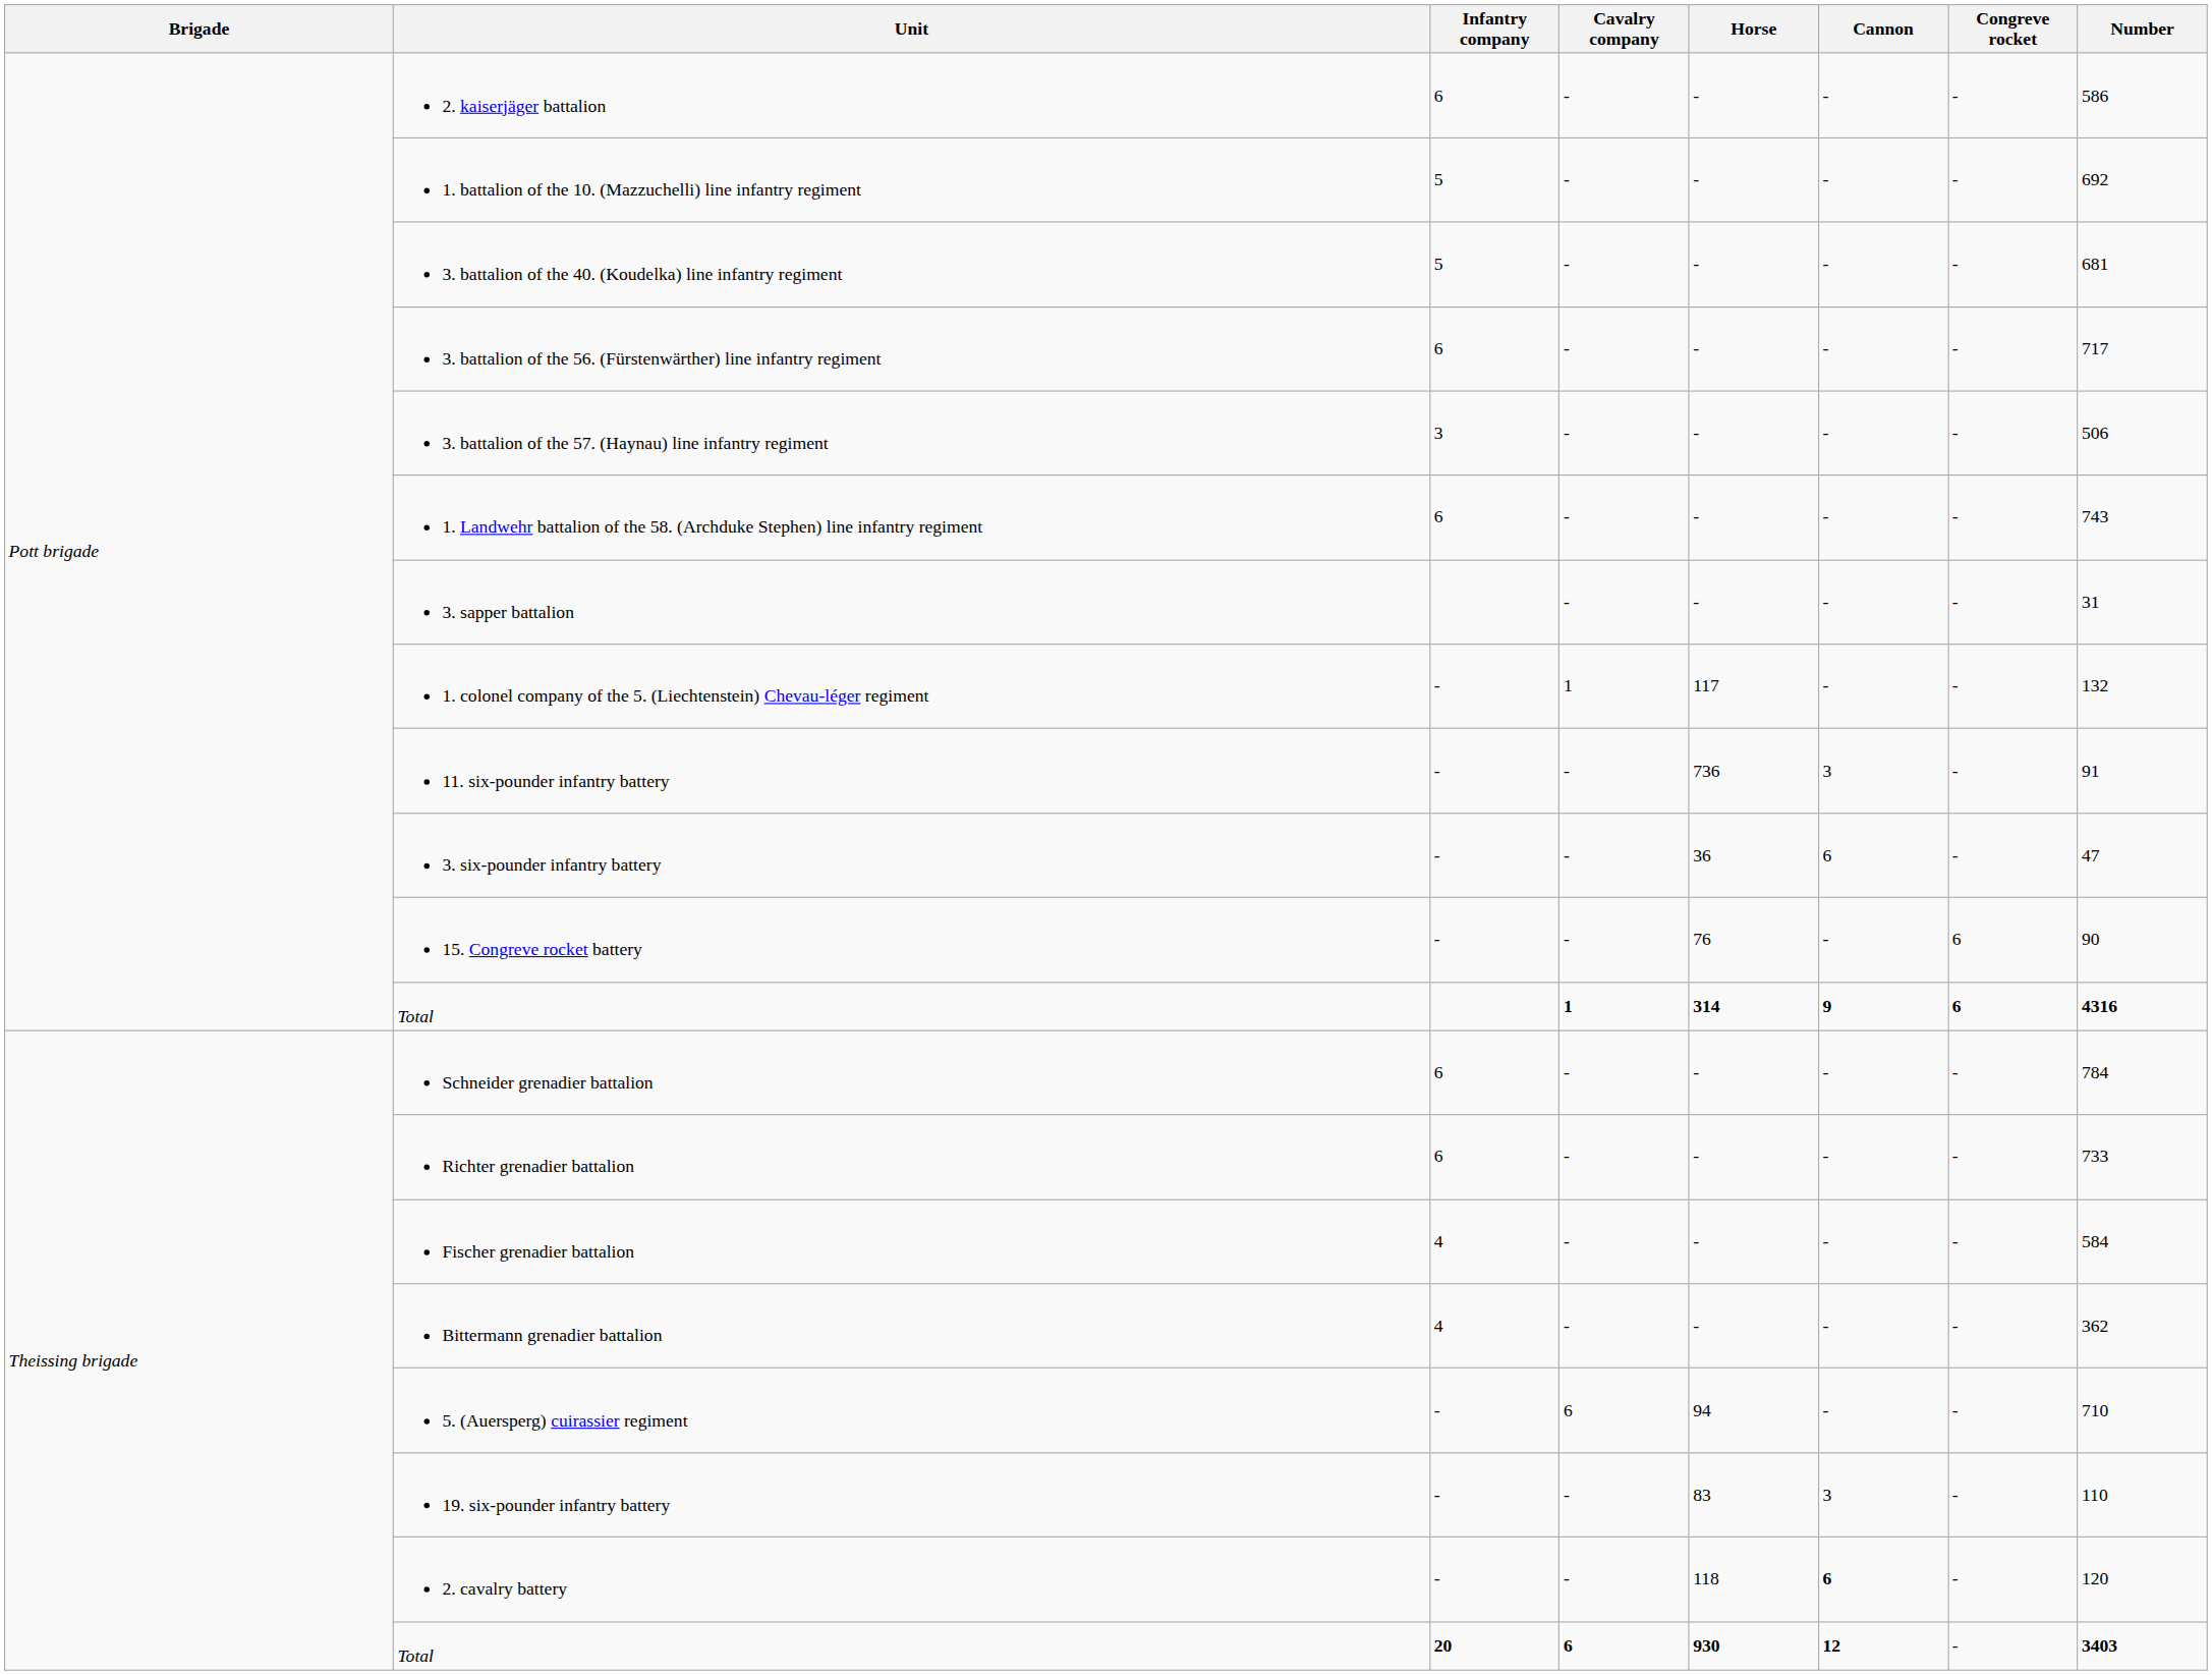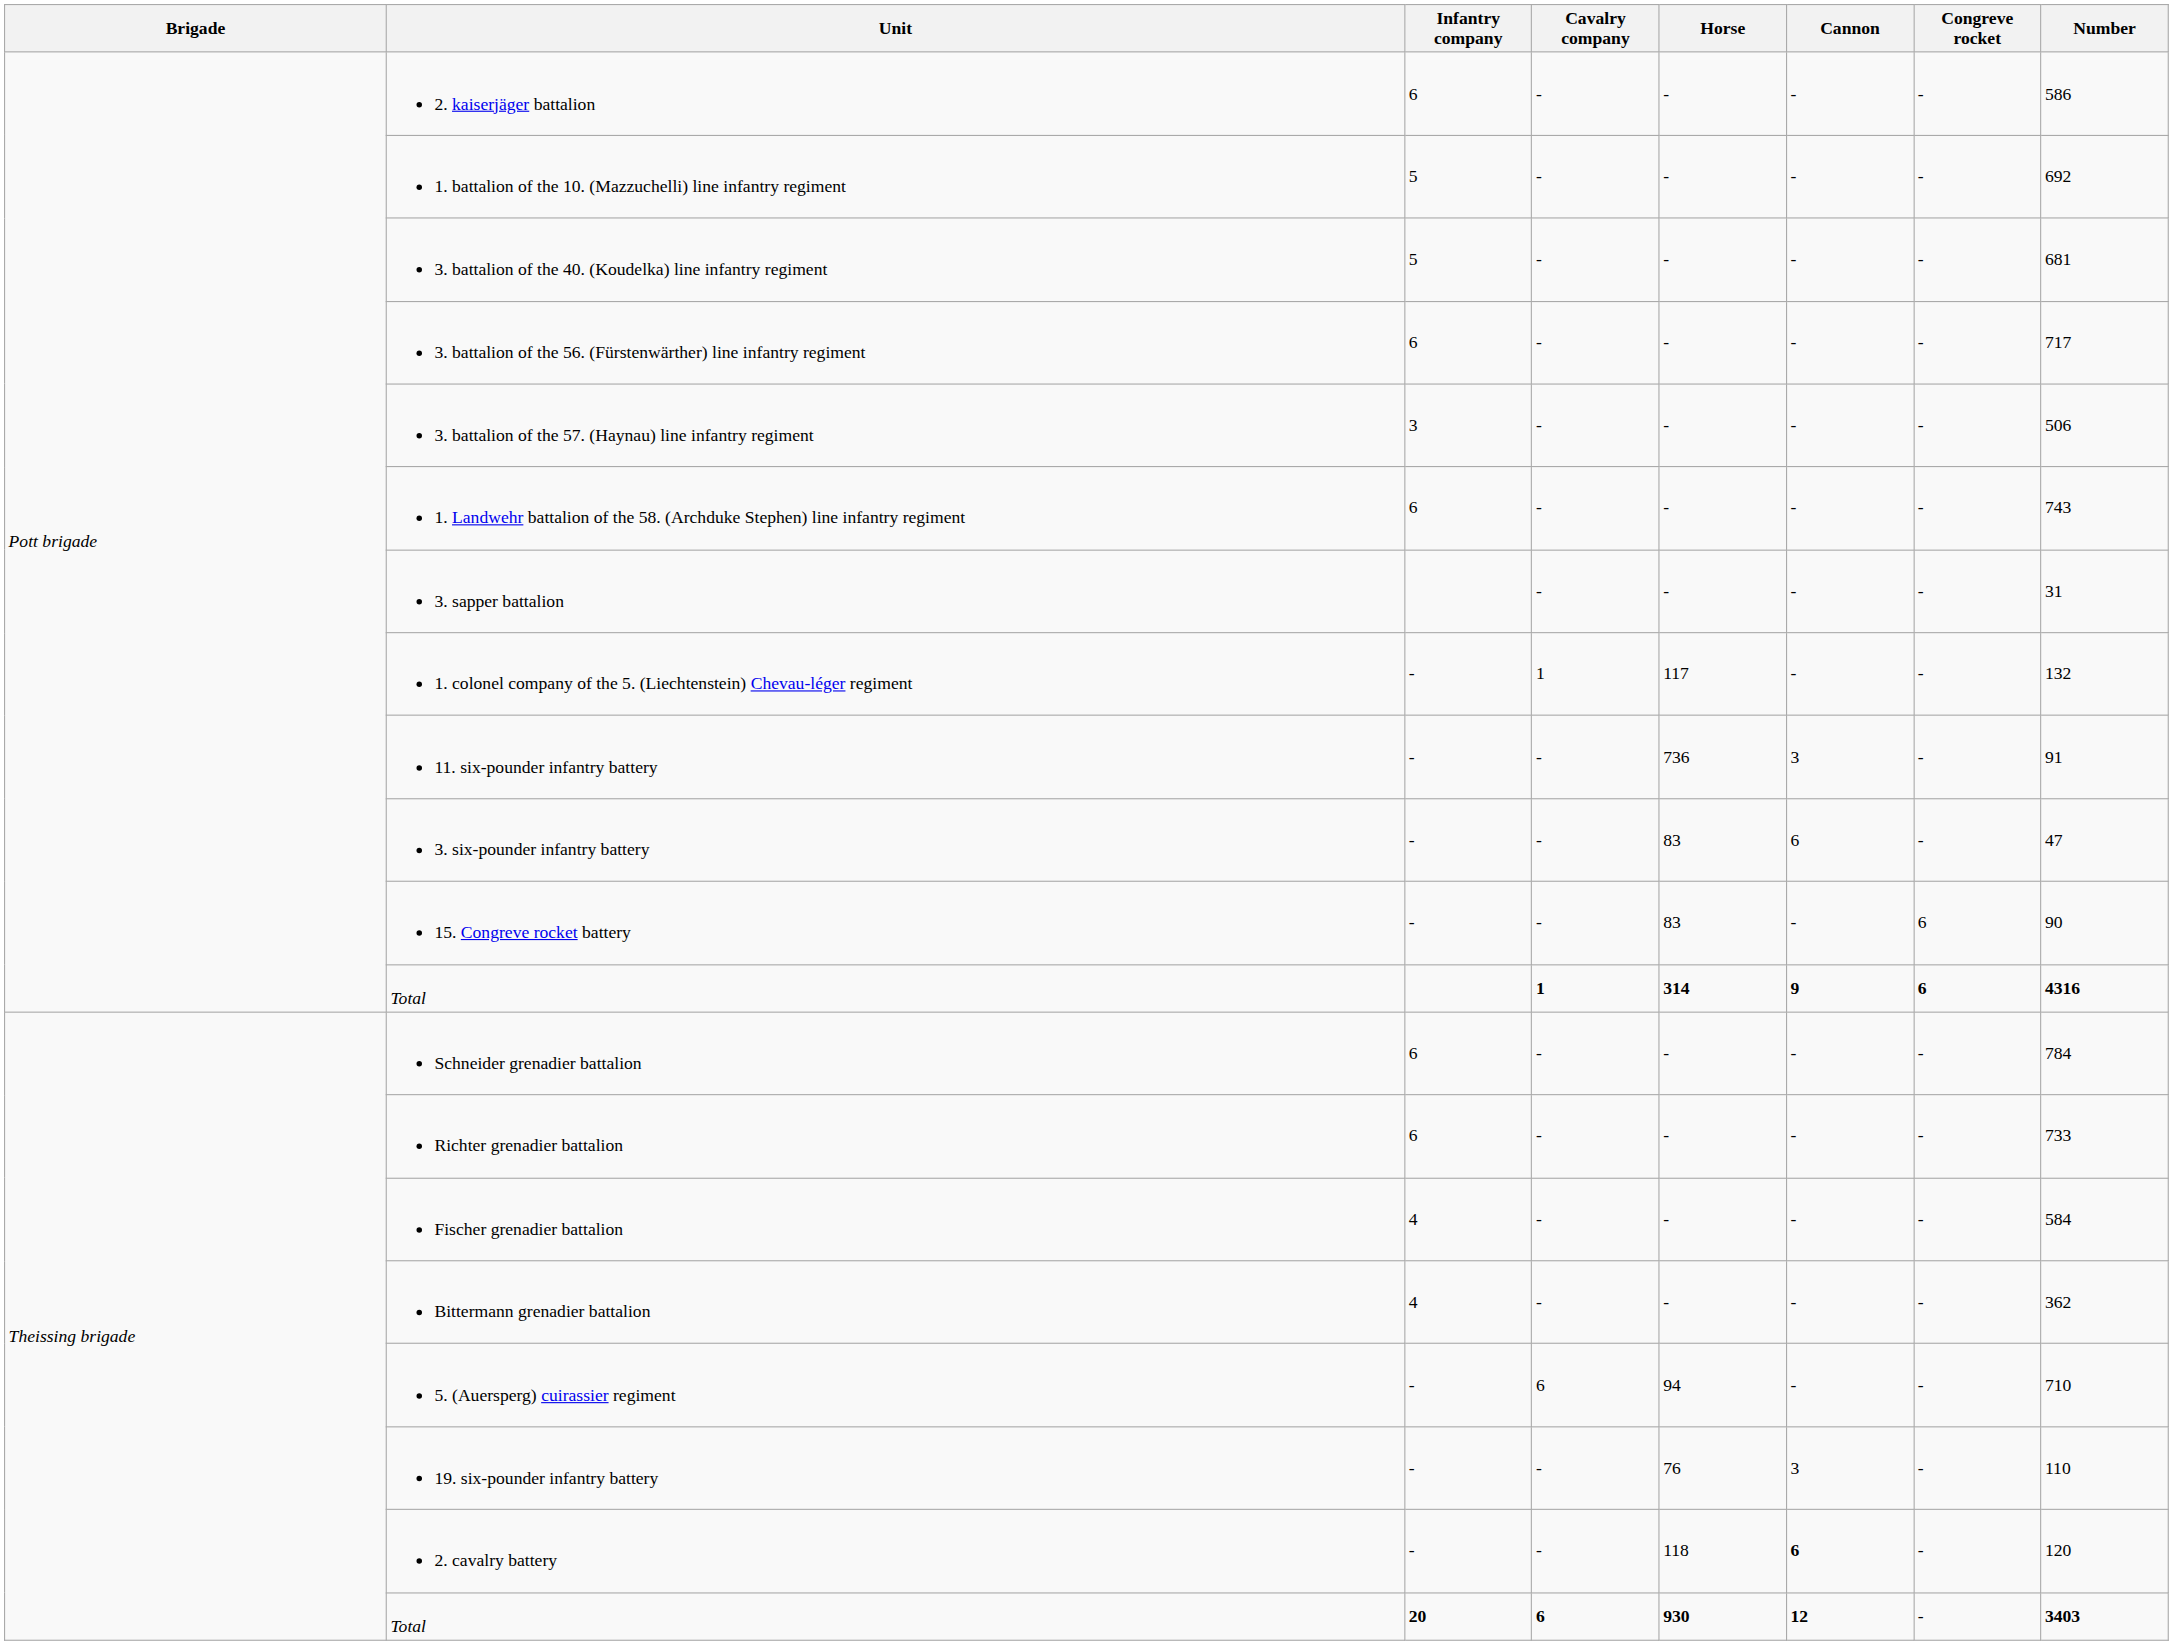 <table class="wikitable">
 <tr>
 <th width=15%>Brigade</th>
 <th width=40%>Unit</th>
 <th width=5%>Infantry company</th>
 <th width=5%>Cavalry company</th>
 <th width=5%>Horse</th>
 <th width=5%>Cannon</th>
 <th width=5%>Congreve rocket</th>
 <th width=5%>Number</th>
 </tr>
 <tr>
 <td rowspan="12"><br><em>Pott brigade</em></td>
 <td><br><ul><li>2. <a href='#'>kaiserjäger</a> battalion</li></ul></td>
 <td>6</td>
 <td>-</td>
 <td>-</td>
 <td>-</td>
 <td>-</td>
 <td>586</td>
 </tr>
 <tr>
 <td><br><ul><li>1. battalion of the 10. (Mazzuchelli) line infantry regiment</li></ul></td>
 <td>5</td>
 <td>-</td>
 <td>-</td>
 <td>-</td>
 <td>-</td>
 <td>692</td>
 </tr>
 <tr>
 <td><br><ul><li>3. battalion of the 40. (Koudelka) line infantry regiment</li></ul></td>
 <td>5</td>
 <td>-</td>
 <td>-</td>
 <td>-</td>
 <td>-</td>
 <td>681</td>
 </tr>
 <tr>
 <td><br><ul><li>3. battalion of the 56. (Fürstenwärther) line infantry regiment</li></ul></td>
 <td>6</td>
 <td>-</td>
 <td>-</td>
 <td>-</td>
 <td>-</td>
 <td>717</td>
 </tr>
 <tr>
 <td><br><ul><li>3. battalion of the 57. (Haynau) line infantry regiment</li></ul></td>
 <td>3</td>
 <td>-</td>
 <td>-</td>
 <td>-</td>
 <td>-</td>
 <td>506</td>
 </tr>
 <tr>
 <td><br><ul><li>1. <a href='#'>Landwehr</a> battalion of the 58. (Archduke Stephen) line infantry regiment</li></ul></td>
 <td>6</td>
 <td>-</td>
 <td>-</td>
 <td>-</td>
 <td>-</td>
 <td>743</td>
 </tr>
 <tr>
 <td><br><ul><li>3. sapper battalion</li></ul></td>
 <td></td>
 <td>-</td>
 <td>-</td>
 <td>-</td>
 <td>-</td>
 <td>31</td>
 </tr>
 <tr>
 <td><br><ul><li>1. colonel company of the 5. (Liechtenstein) <a href='#'>Chevau-léger</a> regiment</li></ul></td>
 <td>-</td>
 <td>1</td>
 <td>117</td>
 <td>-</td>
 <td>-</td>
 <td>132</td>
 </tr>
 <tr>
 <td><br><ul><li>11. six-pounder infantry battery</li></ul></td>
 <td>-</td>
 <td>-</td>
 <td>736</td>
 <td>3</td>
 <td>-</td>
 <td>91</td>
 </tr>
 <tr>
 <td><br><ul><li>3. six-pounder infantry  battery</li></ul></td>
 <td>-</td>
 <td>-</td>
-<td>36</td>
+<td>83</td>
 <td>6</td>
 <td>-</td>
 <td>47</td>
 </tr>
 <tr>
 <td><br><ul><li>15. <a href='#'>Congreve rocket</a> battery</li></ul></td>
 <td>-</td>
 <td>-</td>
-<td>76</td>
+<td>83</td>
 <td>-</td>
 <td>6</td>
 <td>90</td>
 </tr>
 <tr>
 <td><br><em>Total</em></td>
 <td><strong></strong></td>
 <td><strong>1</strong></td>
 <td><strong>314</strong></td>
 <td><strong>9</strong></td>
 <td><strong>6</strong></td>
 <td><strong>4316</strong></td>
 </tr>
 <tr>
 <td rowspan="8"><br><em>Theissing brigade</em></td>
 <td><br><ul><li>Schneider grenadier battalion</li></ul></td>
 <td>6</td>
 <td>-</td>
 <td>-</td>
 <td>-</td>
 <td>-</td>
 <td>784</td>
 </tr>
 <tr>
 <td><br><ul><li>Richter grenadier battalion</li></ul></td>
 <td>6</td>
 <td>-</td>
 <td>-</td>
 <td>-</td>
 <td>-</td>
 <td>733</td>
 </tr>
 <tr>
 <td><br><ul><li>Fischer grenadier battalion</li></ul></td>
 <td>4</td>
 <td>-</td>
 <td>-</td>
 <td>-</td>
 <td>-</td>
 <td>584</td>
 </tr>
 <tr>
 <td><br><ul><li>Bittermann grenadier battalion</li></ul></td>
 <td>4</td>
 <td>-</td>
 <td>-</td>
 <td>-</td>
 <td>-</td>
 <td>362</td>
 </tr>
 <tr>
 <td><br><ul><li>5. (Auersperg) <a href='#'>cuirassier</a> regiment</li></ul></td>
 <td>-</td>
 <td>6</td>
 <td>94</td>
 <td>-</td>
 <td>-</td>
 <td>710</td>
 </tr>
 <tr>
 <td><br><ul><li>19. six-pounder infantry battery</li></ul></td>
 <td>-</td>
 <td>-</td>
-<td>83</td>
+<td>76</td>
 <td>3</td>
 <td>-</td>
 <td>110</td>
 </tr>
 <tr>
 <td><br><ul><li>2. cavalry battery</li></ul></td>
 <td>-</td>
 <td>-</td>
 <td>118</td>
 <td><strong>6</strong></td>
 <td>-</td>
 <td>120</td>
 </tr>
 <tr>
 <td><br><em>Total</em></td>
 <td><strong>20</strong></td>
 <td><strong>6</strong></td>
 <td><strong>930</strong></td>
 <td><strong>12</strong></td>
 <td>-</td>
 <td><strong>3403</strong></td>
 </tr>
 </table>
